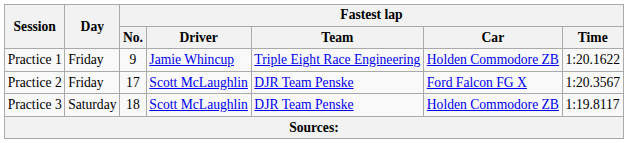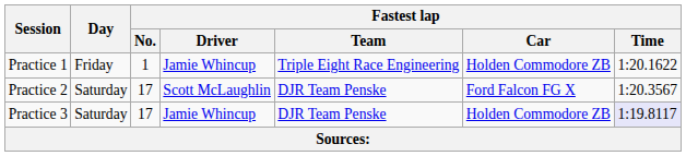 <table class="wikitable" style="font-size: 85%">
 <tr>
 <th rowspan="2">Session</th>
 <th rowspan="2">Day</th>
 <th colspan="5">Fastest lap</th>
 </tr>
 <tr>
 <th>No.</th>
 <th>Driver</th>
 <th>Team</th>
 <th>Car</th>
 <th>Time</th>
 </tr>
 <tr>
 <td>Practice 1</td>
 <td>Friday</td>
-<td align="center">9</td>
+<td align="center">1</td>
 <td> <a href='#'>Jamie Whincup</a></td>
 <td><a href='#'>Triple Eight Race Engineering</a></td>
 <td><a href='#'>Holden Commodore ZB</a></td>
 <td>1:20.1622</td>
 </tr>
 <tr>
 <td>Practice 2</td>
-<td>Friday</td>
+<td>Saturday</td>
 <td align="center">17</td>
 <td> <a href='#'>Scott McLaughlin</a></td>
 <td><a href='#'>DJR Team Penske</a></td>
 <td><a href='#'>Ford Falcon FG X</a></td>
 <td>1:20.3567</td>
 </tr>
 <tr>
 <td>Practice 3</td>
 <td>Saturday</td>
-<td align="center">18</td>
-<td> <a href='#'>Scott McLaughlin</a></td>
+<td align="center">17</td>
+<td> <a href='#'>Jamie Whincup</a></td>
 <td><a href='#'>DJR Team Penske</a></td>
 <td><a href='#'>Holden Commodore ZB</a></td>
-<td>1:19.8117</td>
+<td style="background: lavender;">1:19.8117</td>
 </tr>
 <tr>
 <th colspan="7">Sources:</th>
 </tr>
 </table>
